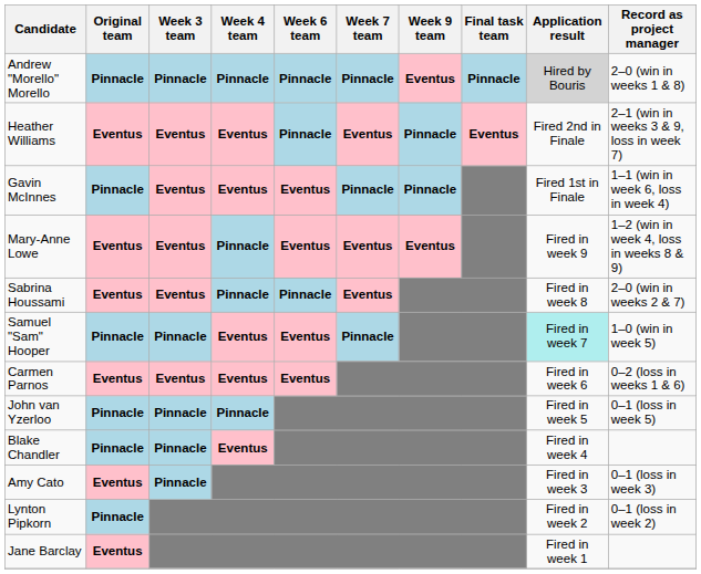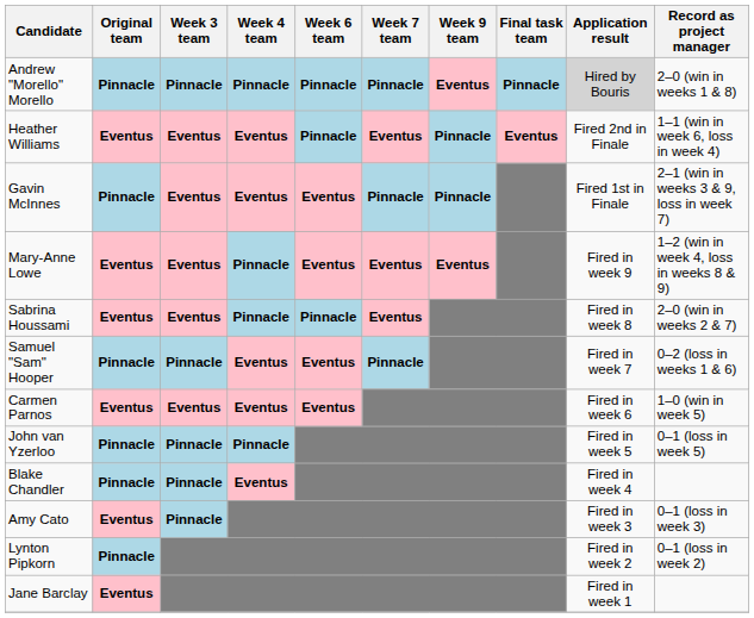 <table class="wikitable">
 <tr>
 <th bgcolor="gray"><span>Candidate</span></th>
 <th bgcolor="gray"><span>Original team</span></th>
 <th bgcolor="gray"><span>Week 3 team</span></th>
 <th bgcolor="gray"><span>Week 4 team</span></th>
 <th bgcolor="gray"><span>Week 6 team</span></th>
 <th bgcolor="gray"><span>Week 7 team</span></th>
 <th bgcolor="gray"><span>Week 9 team</span></th>
 <th bgcolor="gray"><span>Final task team</span></th>
 <th bgcolor="gray"><span>Application result</span></th>
 <th bgcolor="gray"><span>Record as project manager</span></th>
 </tr>
 <tr>
 <td>Andrew "Morello" Morello</td>
 <td style="text-align:center; background:lightblue;"><strong>Pinnacle</strong></td>
 <td style="text-align:center; background:lightblue;"><strong>Pinnacle</strong></td>
 <td style="text-align:center; background:lightblue;"><strong>Pinnacle</strong></td>
 <td style="text-align:center; background:lightblue;"><strong>Pinnacle</strong></td>
 <td style="text-align:center; background:lightblue;"><strong>Pinnacle</strong></td>
 <td style="text-align:center; background:pink;"><strong>Eventus</strong></td>
 <td style="text-align:center; background:lightblue;"><strong>Pinnacle</strong></td>
 <td align="center" style="background: lightgrey;">Hired by Bouris</td>
 <td>2–0 (win in weeks 1 & 8)</td>
 </tr>
 <tr>
 <td>Heather Williams</td>
 <td style="text-align:center; background:pink;"><strong>Eventus</strong></td>
 <td style="text-align:center; background:pink;"><strong>Eventus</strong></td>
 <td style="text-align:center; background:pink;"><strong>Eventus</strong></td>
 <td style="text-align:center; background:lightblue;"><strong>Pinnacle</strong></td>
 <td style="text-align:center; background:pink;"><strong>Eventus</strong></td>
 <td style="text-align:center; background:lightblue;"><strong>Pinnacle</strong></td>
 <td style="text-align:center; background:pink;"><strong>Eventus</strong></td>
 <td align="center">Fired 2nd in Finale</td>
-<td>2–1 (win in weeks 3 & 9, loss in week 7)</td>
+<td>1–1 (win in week 6, loss in week 4)</td>
 </tr>
 <tr>
 <td>Gavin McInnes</td>
 <td style="text-align:center; background:lightblue;"><strong>Pinnacle</strong></td>
 <td style="text-align:center; background:pink;"><strong>Eventus</strong></td>
 <td style="text-align:center; background:pink;"><strong>Eventus</strong></td>
 <td style="text-align:center; background:pink;"><strong>Eventus</strong></td>
 <td style="text-align:center; background:lightblue;"><strong>Pinnacle</strong></td>
 <td style="text-align:center; background:lightblue;"><strong>Pinnacle</strong></td>
 <td colspan="1" style="background:gray;"></td>
 <td align="center">Fired 1st in Finale</td>
-<td>1–1 (win in week 6, loss in week 4)</td>
+<td>2–1 (win in weeks 3 & 9, loss in week 7)</td>
 </tr>
 <tr>
 <td>Mary-Anne Lowe</td>
 <td style="text-align:center; background:pink;"><strong>Eventus</strong></td>
 <td style="text-align:center; background:pink;"><strong>Eventus</strong></td>
 <td style="text-align:center; background:lightblue;"><strong>Pinnacle</strong></td>
 <td style="text-align:center; background:pink;"><strong>Eventus</strong></td>
 <td style="text-align:center; background:pink;"><strong>Eventus</strong></td>
 <td style="text-align:center; background:pink;"><strong>Eventus</strong></td>
 <td colspan="1" style="background:gray;"></td>
 <td align="center">Fired in week 9</td>
 <td>1–2 (win in week 4, loss in weeks 8 & 9)</td>
 </tr>
 <tr>
 <td>Sabrina Houssami</td>
 <td style="text-align:center; background:pink;"><strong>Eventus</strong></td>
 <td style="text-align:center; background:pink;"><strong>Eventus</strong></td>
 <td style="text-align:center; background:lightblue;"><strong>Pinnacle</strong></td>
 <td style="text-align:center; background:lightblue;"><strong>Pinnacle</strong></td>
 <td style="text-align:center; background:pink;"><strong>Eventus</strong></td>
 <td colspan="2" style="background:gray;"></td>
 <td align="center">Fired in week 8</td>
 <td>2–0 (win in weeks 2 & 7)</td>
 </tr>
 <tr>
 <td>Samuel "Sam" Hooper</td>
 <td style="text-align:center; background:lightblue;"><strong>Pinnacle</strong></td>
 <td style="text-align:center; background:lightblue;"><strong>Pinnacle</strong></td>
 <td style="text-align:center; background:pink;"><strong>Eventus</strong></td>
 <td style="text-align:center; background:pink;"><strong>Eventus</strong></td>
 <td style="text-align:center; background:lightblue;"><strong>Pinnacle</strong></td>
 <td colspan="2" style="background:gray;"></td>
-<td align="center" style="background: paleturquoise;">Fired in week 7</td>
-<td>1–0 (win in week 5)</td>
+<td align="center">Fired in week 7</td>
+<td>0–2 (loss in weeks 1 & 6)</td>
 </tr>
 <tr>
 <td>Carmen Parnos</td>
 <td style="text-align:center; background:pink;"><strong>Eventus</strong></td>
 <td style="text-align:center; background:pink;"><strong>Eventus</strong></td>
 <td style="text-align:center; background:pink;"><strong>Eventus</strong></td>
 <td style="text-align:center; background:pink;"><strong>Eventus</strong></td>
 <td colspan="3" style="background:gray;"></td>
 <td align="center">Fired in week 6</td>
-<td>0–2 (loss in weeks 1 & 6)</td>
+<td>1–0 (win in week 5)</td>
 </tr>
 <tr>
 <td>John van Yzerloo</td>
 <td style="text-align:center; background:lightblue;"><strong>Pinnacle</strong></td>
 <td style="text-align:center; background:lightblue;"><strong>Pinnacle</strong></td>
 <td style="text-align:center; background:lightblue;"><strong>Pinnacle</strong></td>
 <td colspan="4" style="background:gray;"></td>
 <td align="center">Fired in week 5</td>
 <td>0–1 (loss in week 5)</td>
 </tr>
 <tr>
 <td>Blake Chandler</td>
 <td style="text-align:center; background:lightblue;"><strong>Pinnacle</strong></td>
 <td style="text-align:center; background:lightblue;"><strong>Pinnacle</strong></td>
 <td style="text-align:center; background:pink;"><strong>Eventus</strong></td>
 <td colspan="4" style="background:gray;"></td>
 <td align="center">Fired in week 4</td>
 <td></td>
 </tr>
 <tr>
 <td>Amy Cato</td>
 <td style="text-align:center; background:pink;"><strong>Eventus</strong></td>
 <td style="text-align:center; background:lightblue;"><strong>Pinnacle</strong></td>
 <td colspan="5" style="background:gray;"></td>
 <td align="center">Fired in week 3</td>
 <td>0–1 (loss in week 3)</td>
 </tr>
 <tr>
 <td>Lynton Pipkorn</td>
 <td style="text-align:center; background:lightblue;"><strong>Pinnacle</strong></td>
 <td colspan="6" style="background:gray;"></td>
 <td align="center">Fired in week 2</td>
 <td>0–1 (loss in week 2)</td>
 </tr>
 <tr>
 <td>Jane Barclay</td>
 <td style="text-align:center; background:pink;"><strong>Eventus</strong></td>
 <td colspan="6" style="background:gray;"></td>
 <td align="center">Fired in week 1</td>
 <td></td>
 </tr>
 <tr>
 </tr>
 </table>
